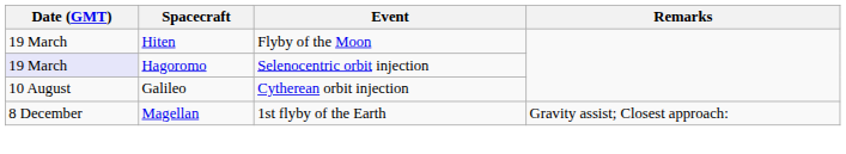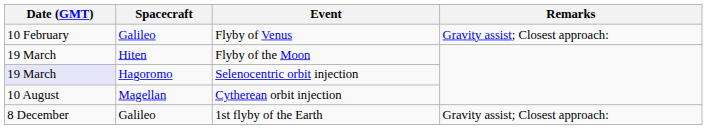 <table class="wikitable" border="1" width="100%">
 <tr>
 <th>Date (<a href='#'>GMT</a>)</th>
 <th>Spacecraft</th>
 <th>Event</th>
 <th>Remarks</th>
+</tr>
+<tr>
+<td>10 February</td>
+<td><a href='#'>Galileo</a></td>
+<td>Flyby of <a href='#'>Venus</a></td>
+<td><a href='#'>Gravity assist</a>; Closest approach: </td>
 </tr>
 <tr>
 <td>19 March</td>
 <td><a href='#'>Hiten</a></td>
 <td>Flyby of the <a href='#'>Moon</a></td>
 </tr>
 <tr>
 <td style="background: lavender;">19 March</td>
 <td><a href='#'>Hagoromo</a></td>
 <td><a href='#'>Selenocentric orbit</a> injection</td>
 </tr>
 <tr>
 <td>10 August</td>
-<td>Galileo</td>
+<td><a href='#'>Magellan</a></td>
 <td><a href='#'>Cytherean</a> orbit injection</td>
 </tr>
 <tr>
 <td>8 December</td>
-<td><a href='#'>Magellan</a></td>
+<td>Galileo</td>
 <td>1st flyby of the Earth</td>
 <td>Gravity assist; Closest approach: </td>
 </tr>
 </table>
